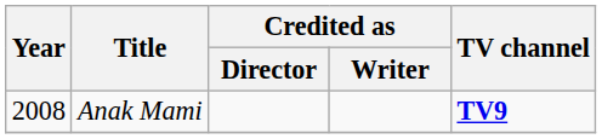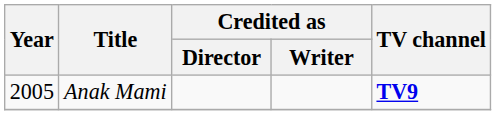 <table class="wikitable">
 <tr>
 <th rowspan="2">Year</th>
 <th rowspan="2">Title</th>
 <th colspan="2">Credited as</th>
 <th rowspan="2">TV channel</th>
 </tr>
 <tr>
 <th width="65">Director</th>
 <th width="65">Writer</th>
 </tr>
 <tr>
-<td>2008</td>
+<td>2005</td>
 <td><em>Anak Mami</em></td>
 <td></td>
 <td></td>
 <td><strong><a href='#'>TV9</a></strong></td>
 </tr>
 <tr>
 </tr>
 </table>
